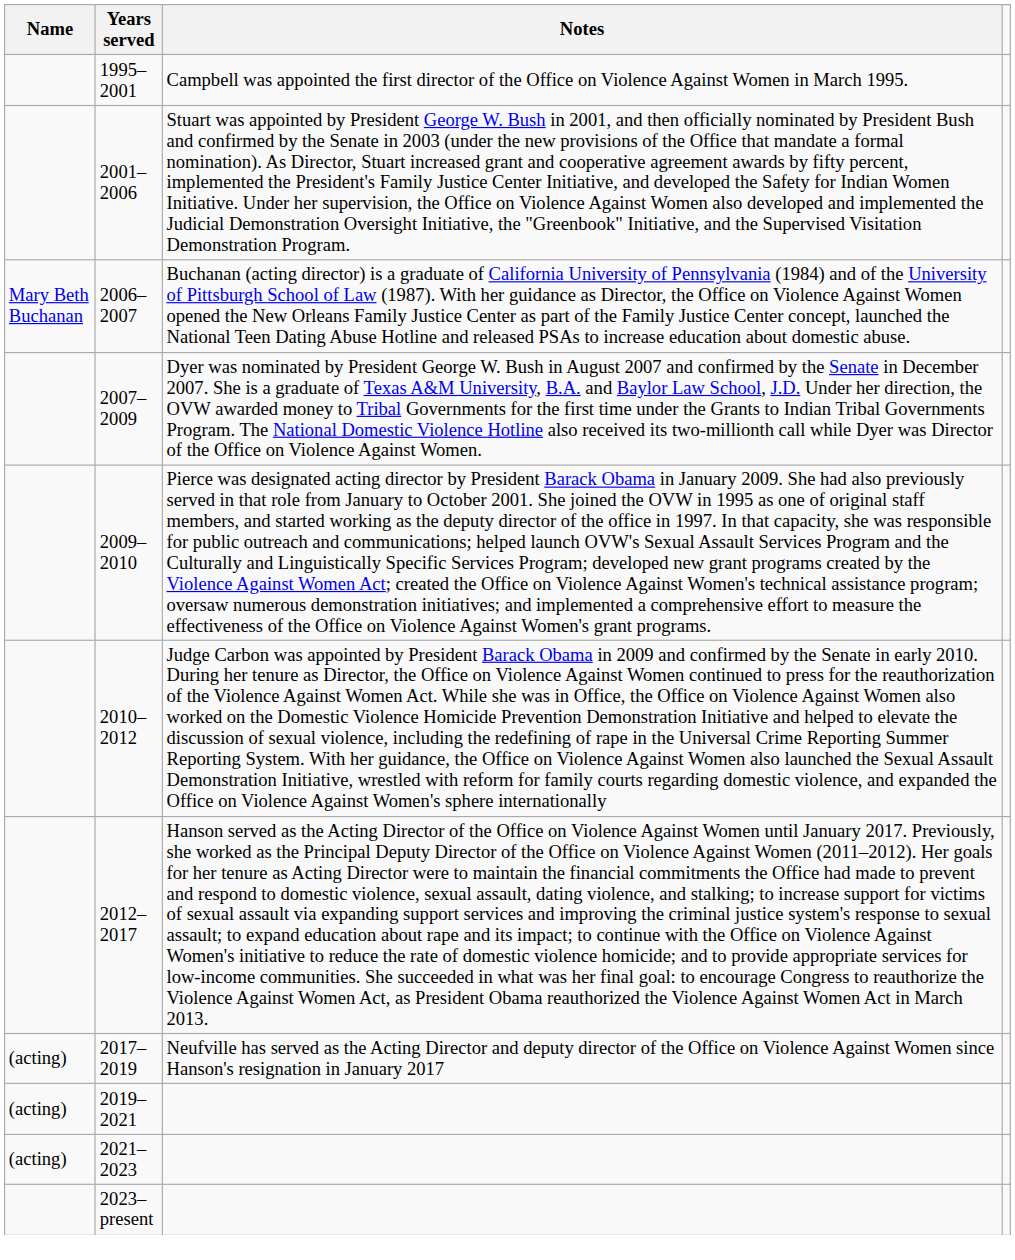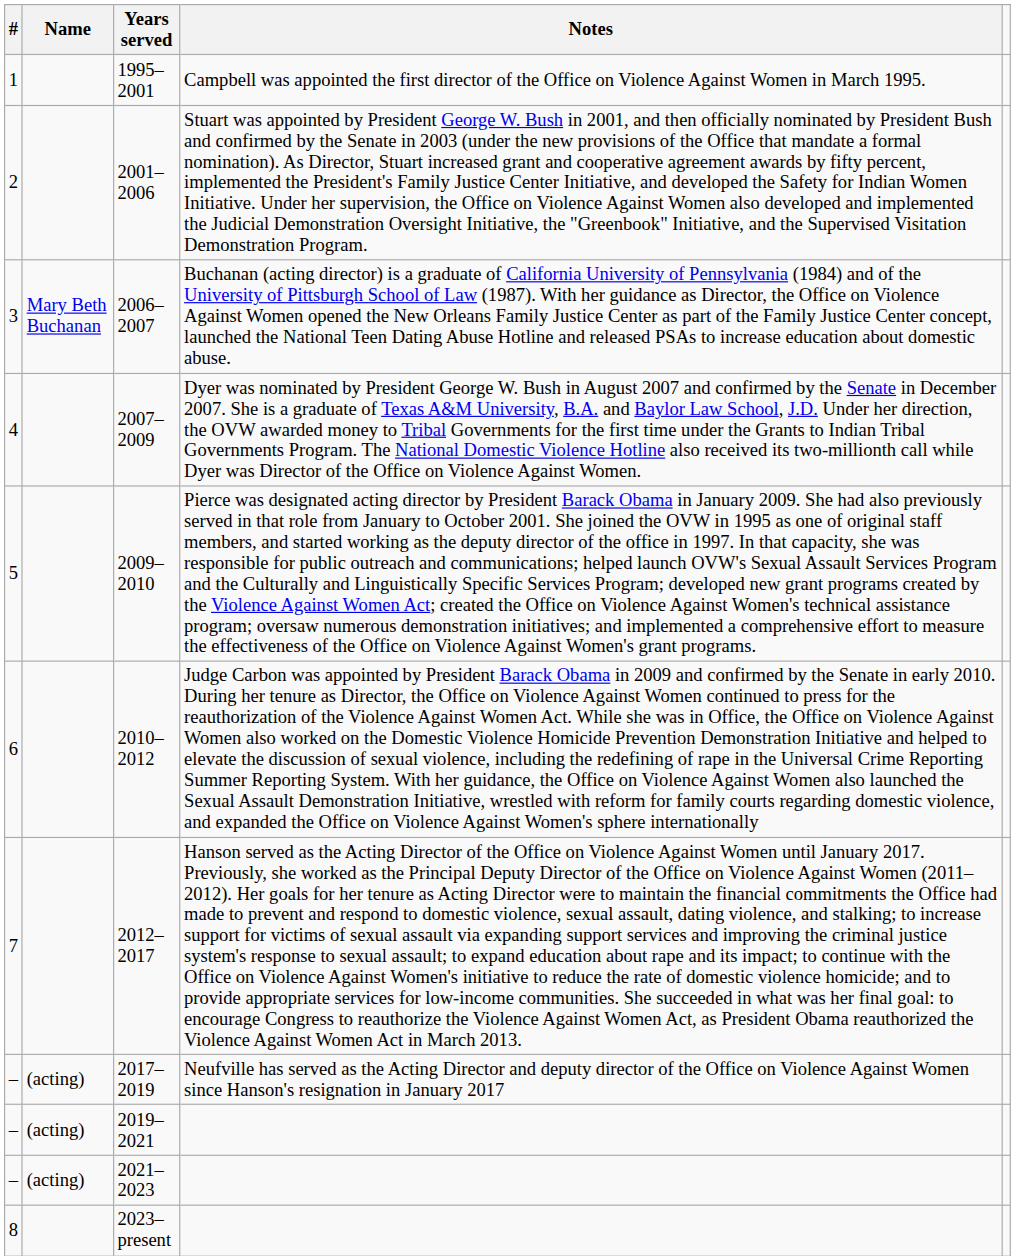 <table class="wikitable sortable">
 <tr>
+<th>#</th>
 <th>Name</th>
 <th>Years served</th>
 <th class=unsortable>Notes</th>
 <td></td>
 </tr>
 <tr>
+<td>1</td>
 <td></td>
 <td>1995–2001</td>
 <td>Campbell was appointed the first director of the Office on Violence Against Women in March 1995.</td>
 <td></td>
 </tr>
 <tr>
+<td>2</td>
 <td></td>
 <td>2001–2006</td>
 <td>Stuart was appointed by President <a href='#'>George W. Bush</a> in 2001, and then officially nominated by President Bush and confirmed by the Senate in 2003 (under the new provisions of the Office that mandate a formal nomination). As Director, Stuart increased grant and cooperative agreement awards by fifty percent, implemented the President's Family Justice Center Initiative, and developed the Safety for Indian Women Initiative. Under her supervision, the Office on Violence Against Women also developed and implemented the Judicial Demonstration Oversight Initiative, the "Greenbook" Initiative, and the Supervised Visitation Demonstration Program.</td>
 <td></td>
 </tr>
 <tr>
+<td>3</td>
 <td><a href='#'>Mary Beth Buchanan</a></td>
 <td>2006–2007</td>
 <td>Buchanan (acting director) is a graduate of <a href='#'>California University of Pennsylvania</a> (1984) and of the <a href='#'>University of Pittsburgh School of Law</a> (1987).  With her guidance as Director, the Office on Violence Against Women opened the New Orleans Family Justice Center as part of the Family Justice Center concept, launched the National Teen Dating Abuse Hotline  and released PSAs to increase education about domestic abuse.</td>
 <td></td>
 </tr>
 <tr>
+<td>4</td>
 <td></td>
 <td>2007–2009</td>
 <td>Dyer was nominated by President George W. Bush in August 2007 and confirmed by the <a href='#'>Senate</a> in December 2007.  She is a graduate of <a href='#'>Texas A&M University</a>, <a href='#'>B.A.</a> and <a href='#'>Baylor Law School</a>, <a href='#'>J.D.</a> Under her direction, the OVW awarded money to <a href='#'>Tribal</a> Governments for the first time under the Grants to Indian Tribal Governments Program. The <a href='#'>National Domestic Violence Hotline</a> also received its two-millionth call while Dyer was Director of the Office on Violence Against Women.</td>
 <td></td>
 </tr>
 <tr>
+<td>5</td>
 <td></td>
 <td>2009–2010</td>
 <td>Pierce was designated acting director by President <a href='#'>Barack Obama</a> in January 2009.  She had also previously served in that role from January to October 2001. She joined the OVW in 1995 as one of original staff members, and started working as the deputy director of the office in 1997.  In that capacity, she was responsible for public outreach and communications; helped launch OVW's Sexual Assault Services Program and the Culturally and Linguistically Specific Services Program; developed new grant programs created by the <a href='#'>Violence Against Women Act</a>; created the Office on Violence Against Women's technical assistance program; oversaw numerous demonstration initiatives; and implemented a comprehensive effort to measure the effectiveness of the Office on Violence Against Women's grant programs.</td>
 <td></td>
 </tr>
 <tr>
+<td>6</td>
 <td></td>
 <td>2010–2012 </td>
 <td>Judge Carbon was appointed by President <a href='#'>Barack Obama</a> in 2009  and confirmed by the Senate in early 2010.  During her tenure as Director, the Office on Violence Against Women continued to press for the reauthorization of the Violence Against Women Act.  While she was in Office, the Office on Violence Against Women also worked on the Domestic Violence Homicide Prevention Demonstration Initiative  and helped to elevate the discussion of sexual violence, including the redefining of rape in the Universal Crime Reporting Summer Reporting System. With her guidance, the Office on Violence Against Women also launched the Sexual Assault Demonstration Initiative, wrestled with reform for family courts regarding domestic violence, and expanded the Office on Violence Against Women's sphere internationally </td>
 <td></td>
 </tr>
 <tr>
+<td>7</td>
 <td></td>
 <td>2012–2017</td>
 <td>Hanson served as the Acting Director of the Office on Violence Against Women until January 2017.  Previously, she worked as the Principal Deputy Director of the Office on Violence Against Women (2011–2012).  Her goals for her tenure as Acting Director were to maintain the financial commitments the Office had made to prevent and respond to domestic violence, sexual assault, dating violence, and stalking; to increase support for victims of sexual assault via expanding support services and improving the criminal justice system's response to sexual assault; to expand education about rape and its impact; to continue with the Office on Violence Against Women's initiative to reduce the rate of domestic violence homicide; and to provide appropriate services for low-income communities.  She succeeded in what was her final goal: to encourage Congress to reauthorize the Violence Against Women Act, as President Obama reauthorized the Violence Against Women Act in March 2013.</td>
 <td></td>
 </tr>
 <tr>
+<td>–</td>
 <td> (acting)</td>
 <td>2017–2019</td>
 <td>Neufville has served as the Acting Director and deputy director of the Office on Violence Against Women since Hanson's resignation in January 2017</td>
 <td></td>
 </tr>
 <tr>
+<td>–</td>
 <td> (acting)</td>
 <td>2019–2021</td>
 <td></td>
 <td></td>
 </tr>
 <tr>
+<td>–</td>
 <td> (acting)</td>
 <td>2021–2023</td>
 <td></td>
 <td></td>
 </tr>
 <tr>
+<td>8</td>
 <td></td>
 <td>2023–present</td>
 <td></td>
 <td></td>
 </tr>
 </table>
